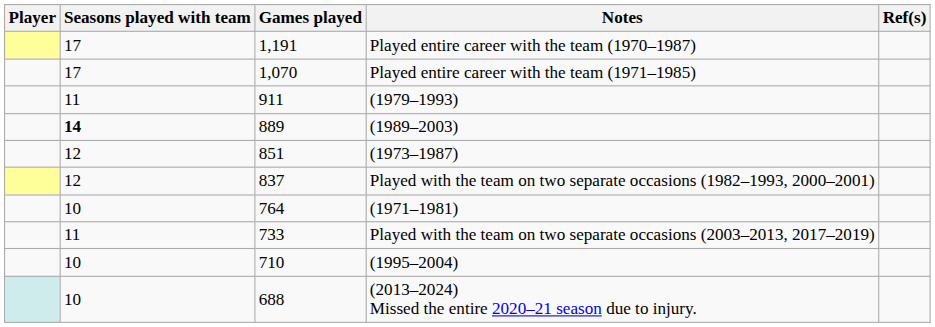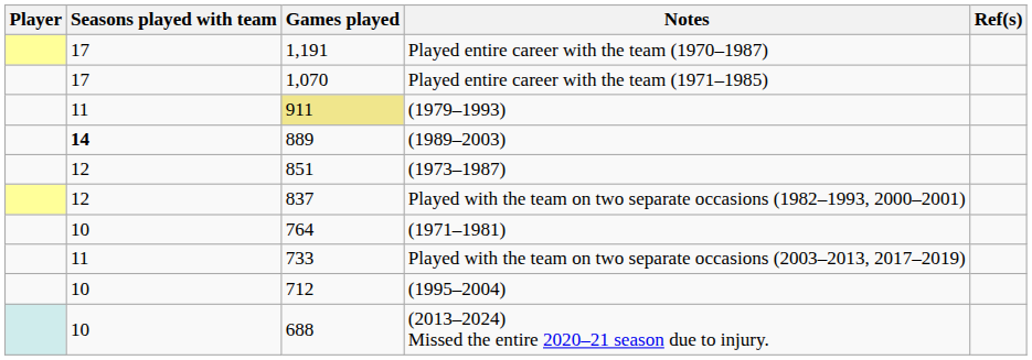 <table class="wikitable sortable plainrowheaders">
 <tr>
 <th scope="col">Player</th>
 <th scope="col">Seasons played with team</th>
 <th scope="col">Games played</th>
 <th scope="col">Notes</th>
 <th scope="col" class="unsortable">Ref(s)</th>
 </tr>
 <tr>
 <td style="background:#FFFF99"></td>
 <td>17</td>
 <td>1,191</td>
 <td>Played entire career with the team (1970–1987)</td>
 <td></td>
 </tr>
 <tr>
 <td></td>
 <td>17</td>
 <td>1,070</td>
 <td>Played entire career with the team (1971–1985)</td>
 <td></td>
 </tr>
 <tr>
 <td></td>
 <td>11</td>
-<td>911</td>
+<td style="background: khaki;">911</td>
 <td>(1979–1993)</td>
 <td></td>
 </tr>
 <tr>
 <td></td>
 <td><strong>14</strong></td>
 <td>889</td>
 <td>(1989–2003)</td>
 <td></td>
 </tr>
 <tr>
 <td></td>
 <td>12</td>
 <td>851</td>
 <td>(1973–1987)</td>
 <td></td>
 </tr>
 <tr>
 <td style="background:#FFFF99"></td>
 <td>12</td>
 <td>837</td>
 <td>Played with the team on two separate occasions (1982–1993, 2000–2001)</td>
 <td></td>
 </tr>
 <tr>
 <td></td>
 <td>10</td>
 <td>764</td>
 <td>(1971–1981)</td>
 <td></td>
 </tr>
 <tr>
 <td></td>
 <td>11</td>
 <td>733</td>
 <td>Played with the team on two separate occasions (2003–2013, 2017–2019)</td>
 <td></td>
 </tr>
 <tr>
 <td></td>
 <td>10</td>
-<td>710</td>
+<td>712</td>
 <td>(1995–2004)</td>
 <td></td>
 </tr>
 <tr>
 <td style="background:#CFECEC"></td>
 <td>10</td>
 <td>688</td>
 <td>(2013–2024)<br>Missed the entire <a href='#'>2020–21 season</a> due to injury.</td>
 <td></td>
 </tr>
 </table>
